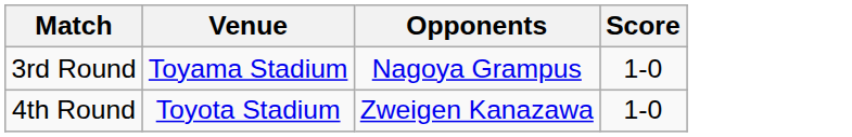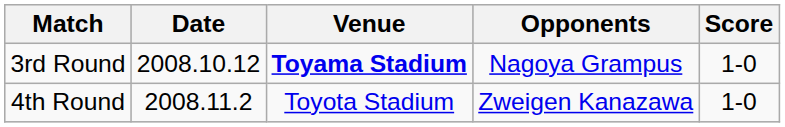 <table class="wikitable" style="text-align:center;">
 <tr>
 <th>Match</th>
+<th>Date</th>
 <th>Venue</th>
 <th>Opponents</th>
 <th>Score</th>
 </tr>
 <tr>
 <td>3rd Round</td>
-<td><a href='#'>Toyama Stadium</a></td>
+<td>2008.10.12</td>
+<td><strong><a href='#'>Toyama Stadium</a></strong></td>
 <td><a href='#'>Nagoya Grampus</a></td>
 <td>1-0</td>
 </tr>
 <tr>
 <td>4th Round</td>
+<td>2008.11.2</td>
 <td><a href='#'>Toyota Stadium</a></td>
 <td><a href='#'>Zweigen Kanazawa</a></td>
 <td>1-0</td>
 </tr>
 </table>
